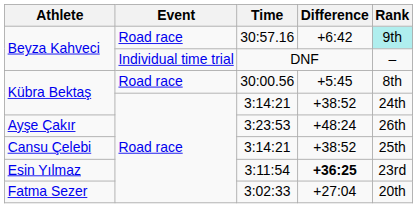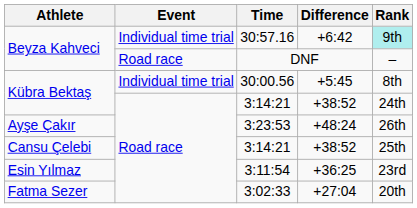 <table class=wikitable>
 <tr>
 <th width=120>Athlete</th>
 <th>Event</th>
 <th>Time</th>
 <th>Difference</th>
 <th>Rank</th>
 </tr>
 <tr align=center>
 <td align=left rowspan= 2><a href='#'>Beyza Kahveci</a></td>
-<td align=left><a href='#'>Road race</a></td>
+<td align=left><a href='#'>Individual time trial</a></td>
 <td>30:57.16</td>
 <td>+6:42</td>
 <td style="background: paleturquoise;">9th</td>
 </tr>
 <tr align=center>
-<td align=left><a href='#'>Individual time trial</a></td>
+<td align=left><a href='#'>Road race</a></td>
 <td colspan=2>DNF</td>
 <td>–</td>
 </tr>
 <tr align=center>
 <td align=left rowspan= 2><a href='#'>Kübra Bektaş</a></td>
-<td align=left><a href='#'>Road race</a></td>
+<td align=left><a href='#'>Individual time trial</a></td>
 <td>30:00.56</td>
 <td>+5:45</td>
 <td>8th</td>
 </tr>
 <tr align=center>
 <td align=left rowspan=5><a href='#'>Road race</a></td>
 <td>3:14:21</td>
 <td>+38:52</td>
 <td>24th</td>
 </tr>
 <tr align=center>
 <td align=left><a href='#'>Ayşe Çakır</a></td>
 <td>3:23:53</td>
 <td>+48:24</td>
 <td>26th</td>
 </tr>
 <tr align=center>
 <td align=left><a href='#'>Cansu Çelebi</a></td>
 <td>3:14:21</td>
 <td>+38:52</td>
 <td>25th</td>
 </tr>
 <tr align=center>
 <td align=left><a href='#'>Esin Yılmaz</a></td>
 <td>3:11:54</td>
-<td><strong>+36:25</strong></td>
+<td>+36:25</td>
 <td>23rd</td>
 </tr>
 <tr align=center>
 <td align=left><a href='#'>Fatma Sezer</a></td>
 <td>3:02:33</td>
 <td>+27:04</td>
 <td>20th</td>
 </tr>
 </table>
